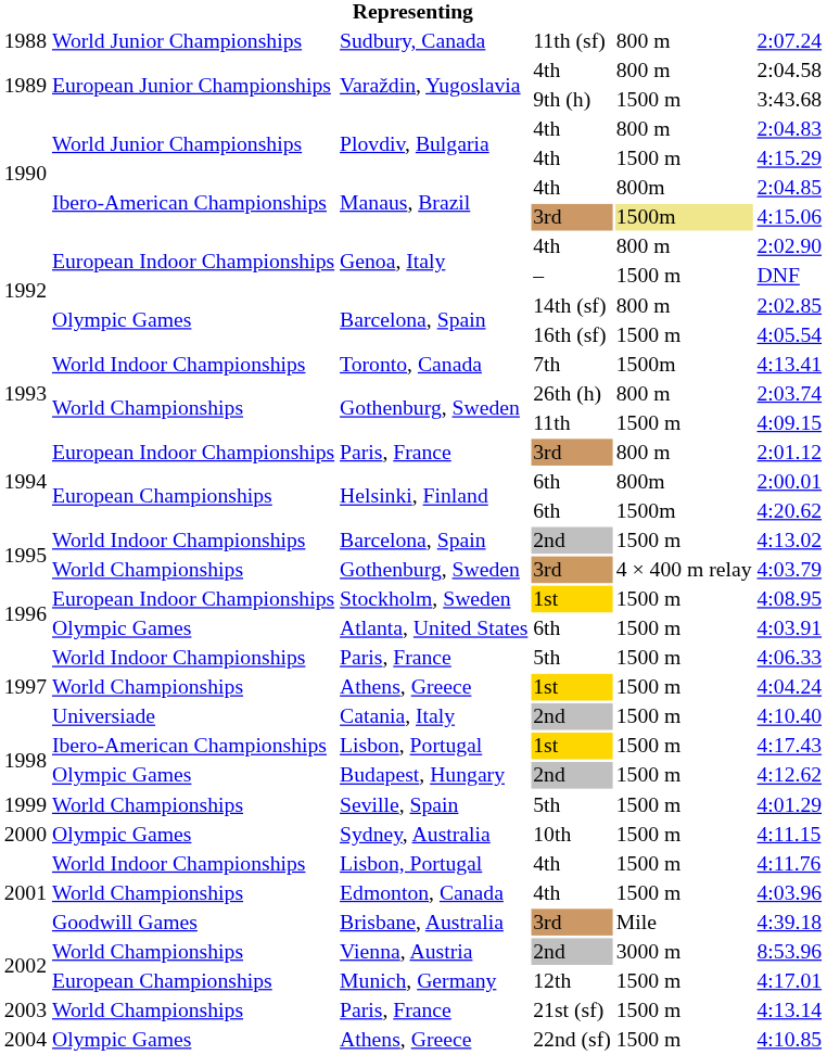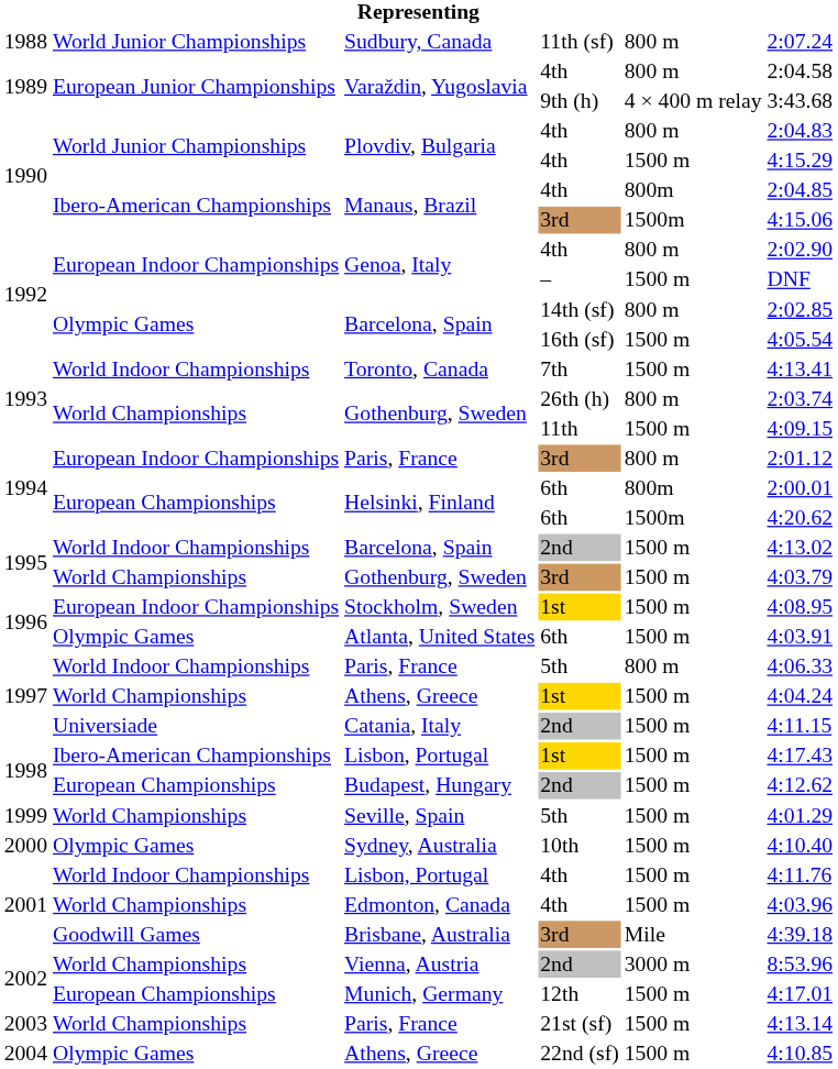 <table>
 <tr>
 <th colspan="6">Representing </th>
 </tr>
 <tr>
 <td>1988</td>
 <td><a href='#'>World Junior Championships</a></td>
 <td><a href='#'>Sudbury, Canada</a></td>
 <td>11th (sf)</td>
 <td>800 m</td>
 <td><a href='#'>2:07.24</a></td>
 </tr>
 <tr>
 <td rowspan=2>1989</td>
 <td rowspan=2><a href='#'>European Junior Championships</a></td>
 <td rowspan=2><a href='#'>Varaždin</a>, <a href='#'>Yugoslavia</a></td>
 <td>4th</td>
 <td>800 m</td>
 <td>2:04.58</td>
 </tr>
 <tr>
 <td>9th (h)</td>
-<td>1500 m</td>
+<td>4 × 400 m relay</td>
 <td>3:43.68</td>
 </tr>
 <tr>
 <td rowspan=4>1990</td>
 <td rowspan=2><a href='#'>World Junior Championships</a></td>
 <td rowspan=2><a href='#'>Plovdiv</a>, <a href='#'>Bulgaria</a></td>
 <td>4th</td>
 <td>800 m</td>
 <td><a href='#'>2:04.83</a></td>
 </tr>
 <tr>
 <td>4th</td>
 <td>1500 m</td>
 <td><a href='#'>4:15.29</a></td>
 </tr>
 <tr>
 <td rowspan=2><a href='#'>Ibero-American Championships</a></td>
 <td rowspan=2><a href='#'>Manaus</a>, <a href='#'>Brazil</a></td>
 <td>4th</td>
 <td>800m</td>
 <td><a href='#'>2:04.85</a></td>
 </tr>
 <tr>
 <td bgcolor="cc9966">3rd</td>
-<td style="background: khaki;">1500m</td>
+<td>1500m</td>
 <td><a href='#'>4:15.06</a></td>
 </tr>
 <tr>
 <td rowspan=4>1992</td>
 <td rowspan=2><a href='#'>European Indoor Championships</a></td>
 <td rowspan=2><a href='#'>Genoa</a>, <a href='#'>Italy</a></td>
 <td>4th</td>
 <td>800 m</td>
 <td><a href='#'>2:02.90</a></td>
 </tr>
 <tr>
 <td>–</td>
 <td>1500 m</td>
 <td><a href='#'>DNF</a></td>
 </tr>
 <tr>
 <td rowspan=2><a href='#'>Olympic Games</a></td>
 <td rowspan=2><a href='#'>Barcelona</a>, <a href='#'>Spain</a></td>
 <td>14th (sf)</td>
 <td>800 m</td>
 <td><a href='#'>2:02.85</a></td>
 </tr>
 <tr>
 <td>16th (sf)</td>
 <td>1500 m</td>
 <td><a href='#'>4:05.54</a></td>
 </tr>
 <tr>
 <td rowspan=3>1993</td>
 <td><a href='#'>World Indoor Championships</a></td>
 <td><a href='#'>Toronto</a>, <a href='#'>Canada</a></td>
 <td>7th</td>
-<td>1500m</td>
+<td>1500 m</td>
 <td><a href='#'>4:13.41</a></td>
 </tr>
 <tr>
 <td rowspan=2><a href='#'>World Championships</a></td>
 <td rowspan=2><a href='#'>Gothenburg</a>, <a href='#'>Sweden</a></td>
 <td>26th (h)</td>
 <td>800 m</td>
 <td><a href='#'>2:03.74</a></td>
 </tr>
 <tr>
 <td>11th</td>
 <td>1500 m</td>
 <td><a href='#'>4:09.15</a></td>
 </tr>
 <tr>
 <td rowspan=3>1994</td>
 <td><a href='#'>European Indoor Championships</a></td>
 <td><a href='#'>Paris</a>, <a href='#'>France</a></td>
 <td bgcolor=cc9966>3rd</td>
 <td>800 m</td>
 <td><a href='#'>2:01.12</a></td>
 </tr>
 <tr>
 <td rowspan=2><a href='#'>European Championships</a></td>
 <td rowspan=2><a href='#'>Helsinki</a>, <a href='#'>Finland</a></td>
 <td>6th</td>
 <td>800m</td>
 <td><a href='#'>2:00.01</a></td>
 </tr>
 <tr>
 <td>6th</td>
 <td>1500m</td>
 <td><a href='#'>4:20.62</a></td>
 </tr>
 <tr>
 <td rowspan=2>1995</td>
 <td><a href='#'>World Indoor Championships</a></td>
 <td><a href='#'>Barcelona</a>, <a href='#'>Spain</a></td>
 <td bgcolor=silver>2nd</td>
 <td>1500 m</td>
 <td><a href='#'>4:13.02</a></td>
 </tr>
 <tr>
 <td><a href='#'>World Championships</a></td>
 <td><a href='#'>Gothenburg</a>, <a href='#'>Sweden</a></td>
 <td bgcolor=cc99966>3rd</td>
-<td>4 × 400 m relay</td>
+<td>1500 m</td>
 <td><a href='#'>4:03.79</a></td>
 </tr>
 <tr>
 <td rowspan=2>1996</td>
 <td><a href='#'>European Indoor Championships</a></td>
 <td><a href='#'>Stockholm</a>, <a href='#'>Sweden</a></td>
 <td bgcolor=gold>1st</td>
 <td>1500 m</td>
 <td><a href='#'>4:08.95</a></td>
 </tr>
 <tr>
 <td><a href='#'>Olympic Games</a></td>
 <td><a href='#'>Atlanta</a>, <a href='#'>United States</a></td>
 <td>6th</td>
 <td>1500 m</td>
 <td><a href='#'>4:03.91</a></td>
 </tr>
 <tr>
 <td rowspan=3>1997</td>
 <td><a href='#'>World Indoor Championships</a></td>
 <td><a href='#'>Paris</a>, <a href='#'>France</a></td>
 <td>5th</td>
-<td>1500 m</td>
+<td>800 m</td>
 <td><a href='#'>4:06.33</a></td>
 </tr>
 <tr>
 <td><a href='#'>World Championships</a></td>
 <td><a href='#'>Athens</a>, <a href='#'>Greece</a></td>
 <td bgcolor=gold>1st</td>
 <td>1500 m</td>
 <td><a href='#'>4:04.24</a></td>
 </tr>
 <tr>
 <td><a href='#'>Universiade</a></td>
 <td><a href='#'>Catania</a>, <a href='#'>Italy</a></td>
 <td bgcolor=silver>2nd</td>
 <td>1500 m</td>
-<td><a href='#'>4:10.40</a></td>
+<td><a href='#'>4:11.15</a></td>
 </tr>
 <tr>
 <td rowspan=2>1998</td>
 <td><a href='#'>Ibero-American Championships</a></td>
 <td><a href='#'>Lisbon</a>, <a href='#'>Portugal</a></td>
 <td bgcolor=gold>1st</td>
 <td>1500 m</td>
 <td><a href='#'>4:17.43</a></td>
 </tr>
 <tr>
-<td><a href='#'>Olympic Games</a></td>
+<td><a href='#'>European Championships</a></td>
 <td><a href='#'>Budapest</a>, <a href='#'>Hungary</a></td>
 <td bgcolor=silver>2nd</td>
 <td>1500 m</td>
 <td><a href='#'>4:12.62</a></td>
 </tr>
 <tr>
 <td>1999</td>
 <td><a href='#'>World Championships</a></td>
 <td><a href='#'>Seville</a>, <a href='#'>Spain</a></td>
 <td>5th</td>
 <td>1500 m</td>
 <td><a href='#'>4:01.29</a></td>
 </tr>
 <tr>
 <td>2000</td>
 <td><a href='#'>Olympic Games</a></td>
 <td><a href='#'>Sydney</a>, <a href='#'>Australia</a></td>
 <td>10th</td>
 <td>1500 m</td>
-<td><a href='#'>4:11.15</a></td>
+<td><a href='#'>4:10.40</a></td>
 </tr>
 <tr>
 <td rowspan=3>2001</td>
 <td><a href='#'>World Indoor Championships</a></td>
 <td><a href='#'>Lisbon, Portugal</a></td>
 <td>4th</td>
 <td>1500 m</td>
 <td><a href='#'>4:11.76</a></td>
 </tr>
 <tr>
 <td><a href='#'>World Championships</a></td>
 <td><a href='#'>Edmonton</a>, <a href='#'>Canada</a></td>
 <td>4th</td>
 <td>1500 m</td>
 <td><a href='#'>4:03.96</a></td>
 </tr>
 <tr>
 <td><a href='#'>Goodwill Games</a></td>
 <td><a href='#'>Brisbane</a>, <a href='#'>Australia</a></td>
 <td bgcolor=cc9966>3rd</td>
 <td>Mile</td>
 <td><a href='#'>4:39.18</a></td>
 </tr>
 <tr>
 <td rowspan=2>2002</td>
 <td><a href='#'>World Championships</a></td>
 <td><a href='#'>Vienna</a>, <a href='#'>Austria</a></td>
 <td bgcolor=silver>2nd</td>
 <td>3000 m</td>
 <td><a href='#'>8:53.96</a></td>
 </tr>
 <tr>
 <td><a href='#'>European Championships</a></td>
 <td><a href='#'>Munich</a>, <a href='#'>Germany</a></td>
 <td>12th</td>
 <td>1500 m</td>
 <td><a href='#'>4:17.01</a></td>
 </tr>
 <tr>
 <td>2003</td>
 <td><a href='#'>World Championships</a></td>
 <td><a href='#'>Paris</a>, <a href='#'>France</a></td>
 <td>21st (sf)</td>
 <td>1500 m</td>
 <td><a href='#'>4:13.14</a></td>
 </tr>
 <tr>
 <td>2004</td>
 <td><a href='#'>Olympic Games</a></td>
 <td><a href='#'>Athens</a>, <a href='#'>Greece</a></td>
 <td>22nd (sf)</td>
 <td>1500 m</td>
 <td><a href='#'>4:10.85</a></td>
 </tr>
 </table>
